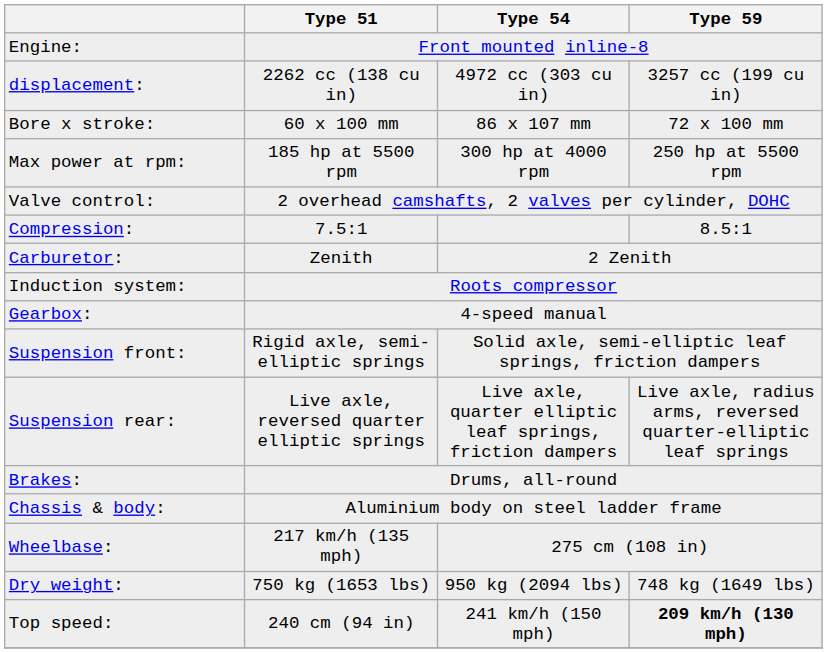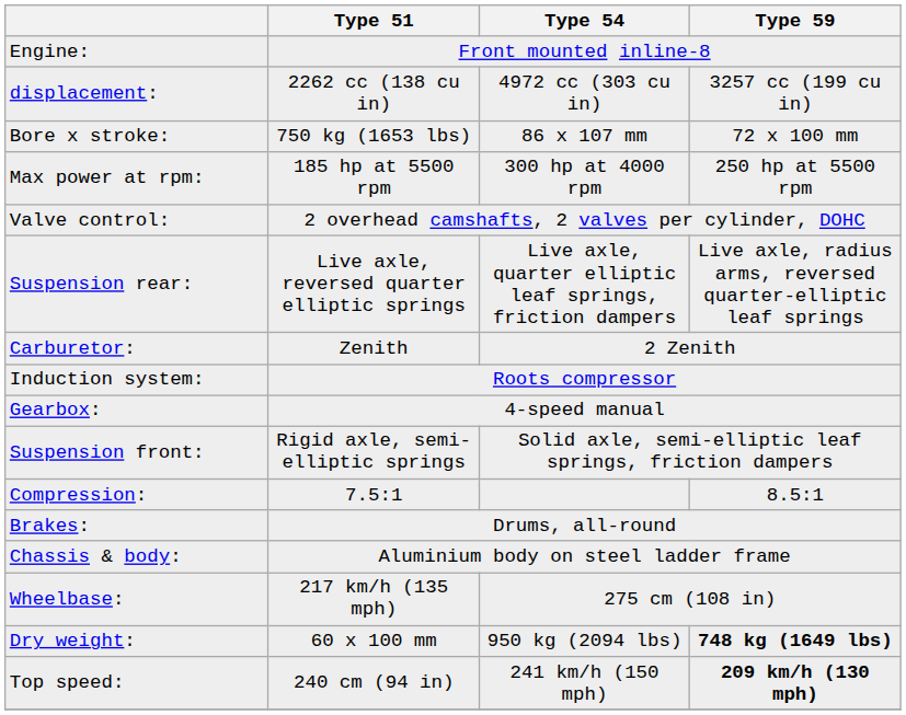 <table class="prettytable">
 <tr ---- bgcolor="#DDDDDD">
 <th width="20%"></th>
 <th width="16%">Type 51</th>
 <th width="16%">Type 54</th>
 <th width="16%">Type 59</th>
 </tr>
 <tr ---- bgcolor="#EEEEEE">
 <td>Engine: </td>
 <td colspan="3" align="center"><a href='#'>Front mounted</a> <a href='#'>inline-8</a></td>
 </tr>
 <tr ---- bgcolor="#EEEEEE">
 <td><a href='#'>displacement</a>: </td>
 <td align="center">2262 cc (138 cu in)</td>
 <td align="center">4972 cc (303 cu in)</td>
 <td align="center">3257 cc (199 cu in)</td>
 </tr>
 <tr ---- bgcolor="#EEEEEE">
 <td>Bore x stroke: </td>
-<td align="center">60 x 100 mm</td>
+<td align="center">750 kg (1653 lbs)</td>
 <td align="center">86 x 107 mm</td>
 <td align="center">72 x 100 mm</td>
 </tr>
 <tr ---- bgcolor="#EEEEEE">
 <td>Max power at rpm: </td>
 <td align="center">185 hp at 5500 rpm</td>
 <td align="center">300 hp at 4000 rpm</td>
 <td align="center">250 hp at 5500 rpm</td>
 </tr>
 <tr ---- bgcolor="#EEEEEE">
 <td>Valve control: </td>
 <td colspan="3" align="center">2 overhead <a href='#'>camshafts</a>, 2 <a href='#'>valves</a> per cylinder, <a href='#'>DOHC</a></td>
 </tr>
 <tr ---- bgcolor="#EEEEEE">
-<td><a href='#'>Compression</a>: </td>
-<td align="center">7.5:1</td>
-<td align="center"></td>
-<td align="center">8.5:1</td>
+<td><a href='#'>Suspension</a> rear: </td>
+<td align="center">Live axle, reversed quarter elliptic springs</td>
+<td align="center">Live axle, quarter elliptic leaf springs, friction dampers</td>
+<td align="center">Live axle, radius arms, reversed quarter-elliptic leaf springs</td>
 </tr>
 <tr ---- bgcolor="#EEEEEE">
 <td><a href='#'>Carburetor</a>: </td>
 <td align="center">Zenith</td>
 <td colspan="2" align="center">2 Zenith</td>
 </tr>
 <tr ---- bgcolor="#EEEEEE">
 <td>Induction system: </td>
 <td colspan="3" align="center"><a href='#'>Roots compressor</a></td>
 </tr>
 <tr ---- bgcolor="#EEEEEE">
 <td><a href='#'>Gearbox</a>: </td>
 <td colspan="3" align="center">4-speed manual</td>
 </tr>
 <tr ---- bgcolor="#EEEEEE">
 <td><a href='#'>Suspension</a> front: </td>
 <td align="center">Rigid axle, semi-elliptic springs</td>
 <td colspan="2" align="center">Solid axle, semi-elliptic leaf springs, friction dampers</td>
 </tr>
 <tr ---- bgcolor="#EEEEEE">
-<td><a href='#'>Suspension</a> rear: </td>
-<td align="center">Live axle, reversed quarter elliptic springs</td>
-<td align="center">Live axle, quarter elliptic leaf springs, friction dampers</td>
-<td align="center">Live axle, radius arms, reversed quarter-elliptic leaf springs</td>
+<td><a href='#'>Compression</a>: </td>
+<td align="center">7.5:1</td>
+<td align="center"></td>
+<td align="center">8.5:1</td>
 </tr>
 <tr ---- bgcolor="#EEEEEE">
 <td><a href='#'>Brakes</a>: </td>
 <td colspan="3" align="center">Drums, all-round</td>
 </tr>
 <tr ---- bgcolor="#EEEEEE">
 <td><a href='#'>Chassis</a> & <a href='#'>body</a>: </td>
 <td colspan="3" align="center">Aluminium body on steel ladder frame</td>
 </tr>
 <tr ---- bgcolor="#EEEEEE">
 <td><a href='#'>Wheelbase</a>: </td>
 <td align="center">217 km/h (135 mph)</td>
 <td colspan="2" align="center">275 cm (108 in)</td>
 </tr>
 <tr ---- bgcolor="#EEEEEE">
 <td><a href='#'>Dry weight</a>: </td>
-<td align="center">750 kg (1653 lbs)</td>
+<td align="center">60 x 100 mm</td>
 <td align="center">950 kg (2094 lbs)</td>
-<td align="center">748 kg (1649 lbs)</td>
+<td align="center"><strong>748 kg (1649 lbs)</strong></td>
 </tr>
 <tr ---- bgcolor="#EEEEEE">
 <td>Top speed: </td>
 <td align="center">240 cm (94 in)</td>
 <td align="center">241 km/h (150 mph)</td>
 <td align="center"><strong>209 km/h (130 mph)</strong></td>
 </tr>
 <tr ---- bgcolor="#EEEEEE">
 </tr>
 </table>
